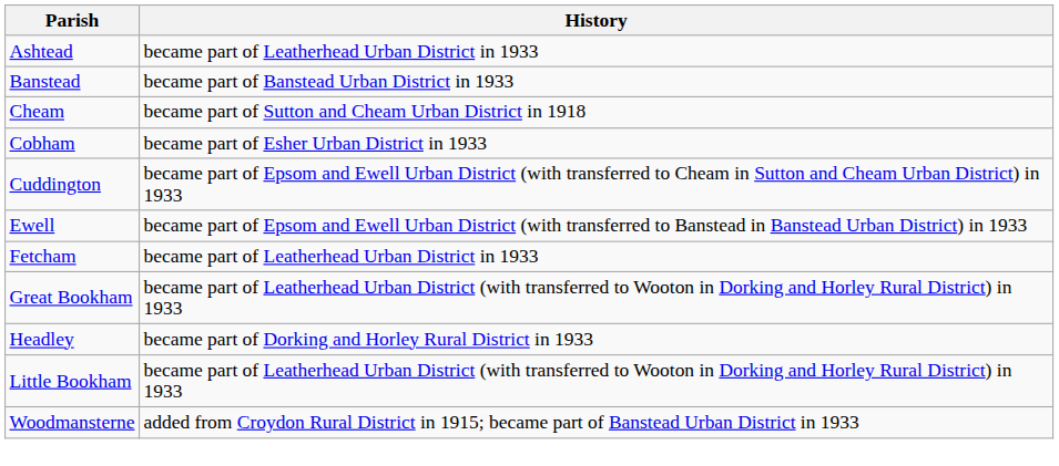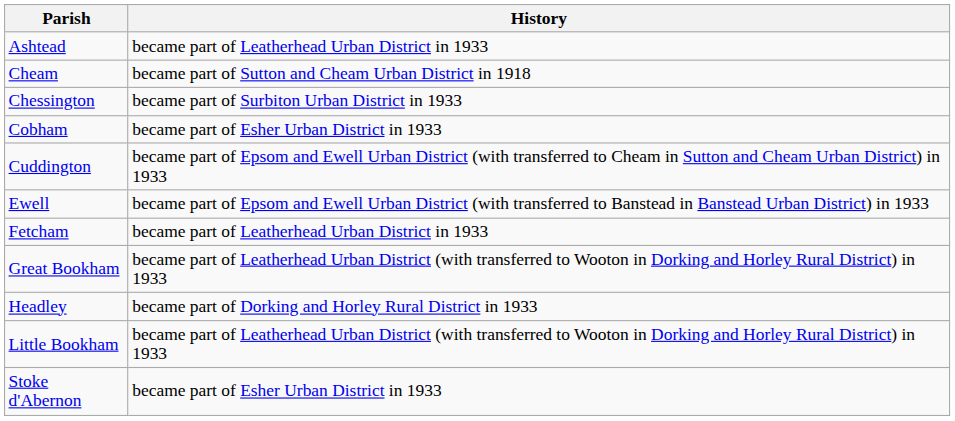 <table class="wikitable">
 <tr>
 <th>Parish</th>
 <th>History</th>
 </tr>
 <tr>
 <td><a href='#'>Ashtead</a></td>
 <td>became part of <a href='#'>Leatherhead Urban District</a> in 1933</td>
 </tr>
 <tr>
-<td><a href='#'>Banstead</a></td>
-<td>became part of <a href='#'>Banstead Urban District</a> in 1933</td>
+<td><a href='#'>Cheam</a></td>
+<td>became part of <a href='#'>Sutton and Cheam Urban District</a> in 1918</td>
 </tr>
 <tr>
-<td><a href='#'>Cheam</a></td>
-<td>became part of <a href='#'>Sutton and Cheam Urban District</a> in 1918</td>
+<td><a href='#'>Chessington</a></td>
+<td>became part of <a href='#'>Surbiton Urban District</a> in 1933</td>
 </tr>
 <tr>
 <td><a href='#'>Cobham</a></td>
 <td>became part of <a href='#'>Esher Urban District</a> in 1933</td>
 </tr>
 <tr>
 <td><a href='#'>Cuddington</a></td>
 <td>became part of <a href='#'>Epsom and Ewell Urban District</a> (with  transferred to Cheam in <a href='#'>Sutton and Cheam Urban District</a>) in 1933</td>
 </tr>
 <tr>
 <td><a href='#'>Ewell</a></td>
 <td>became part of <a href='#'>Epsom and Ewell Urban District</a> (with  transferred to Banstead in <a href='#'>Banstead Urban District</a>) in 1933</td>
 </tr>
 <tr>
 <td><a href='#'>Fetcham</a></td>
 <td>became part of <a href='#'>Leatherhead Urban District</a> in 1933</td>
 </tr>
 <tr>
 <td><a href='#'>Great Bookham</a></td>
 <td>became part of <a href='#'>Leatherhead Urban District</a> (with  transferred to Wooton in <a href='#'>Dorking and Horley Rural District</a>) in 1933</td>
 </tr>
 <tr>
 <td><a href='#'>Headley</a></td>
 <td>became part of <a href='#'>Dorking and Horley Rural District</a> in 1933</td>
 </tr>
 <tr>
 <td><a href='#'>Little Bookham</a></td>
 <td>became part of <a href='#'>Leatherhead Urban District</a> (with  transferred to Wooton in <a href='#'>Dorking and Horley Rural District</a>) in 1933</td>
 </tr>
 <tr>
-<td><a href='#'>Woodmansterne</a></td>
-<td>added from <a href='#'>Croydon Rural District</a> in 1915; became part of <a href='#'>Banstead Urban District</a> in 1933</td>
+<td><a href='#'>Stoke d'Abernon</a></td>
+<td>became part of <a href='#'>Esher Urban District</a> in 1933</td>
 </tr>
 </table>
